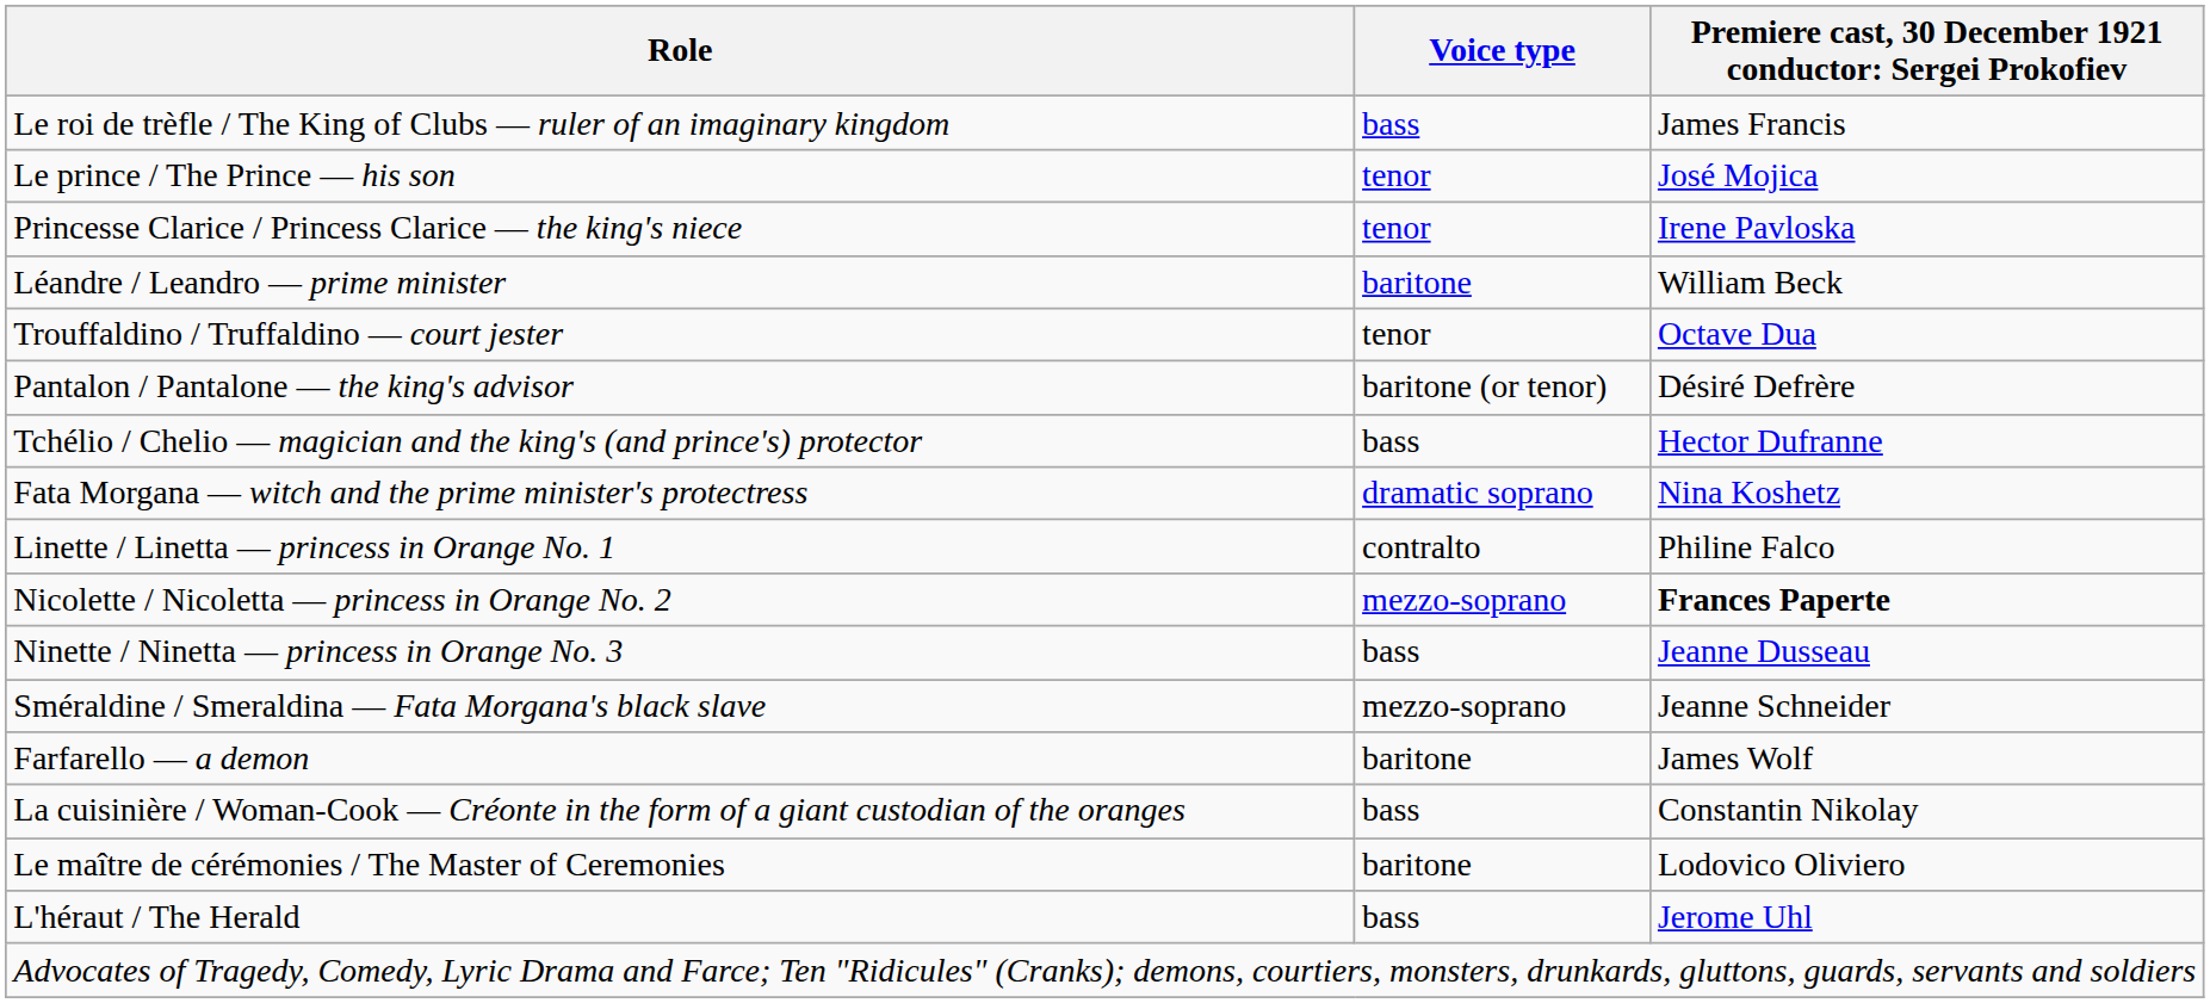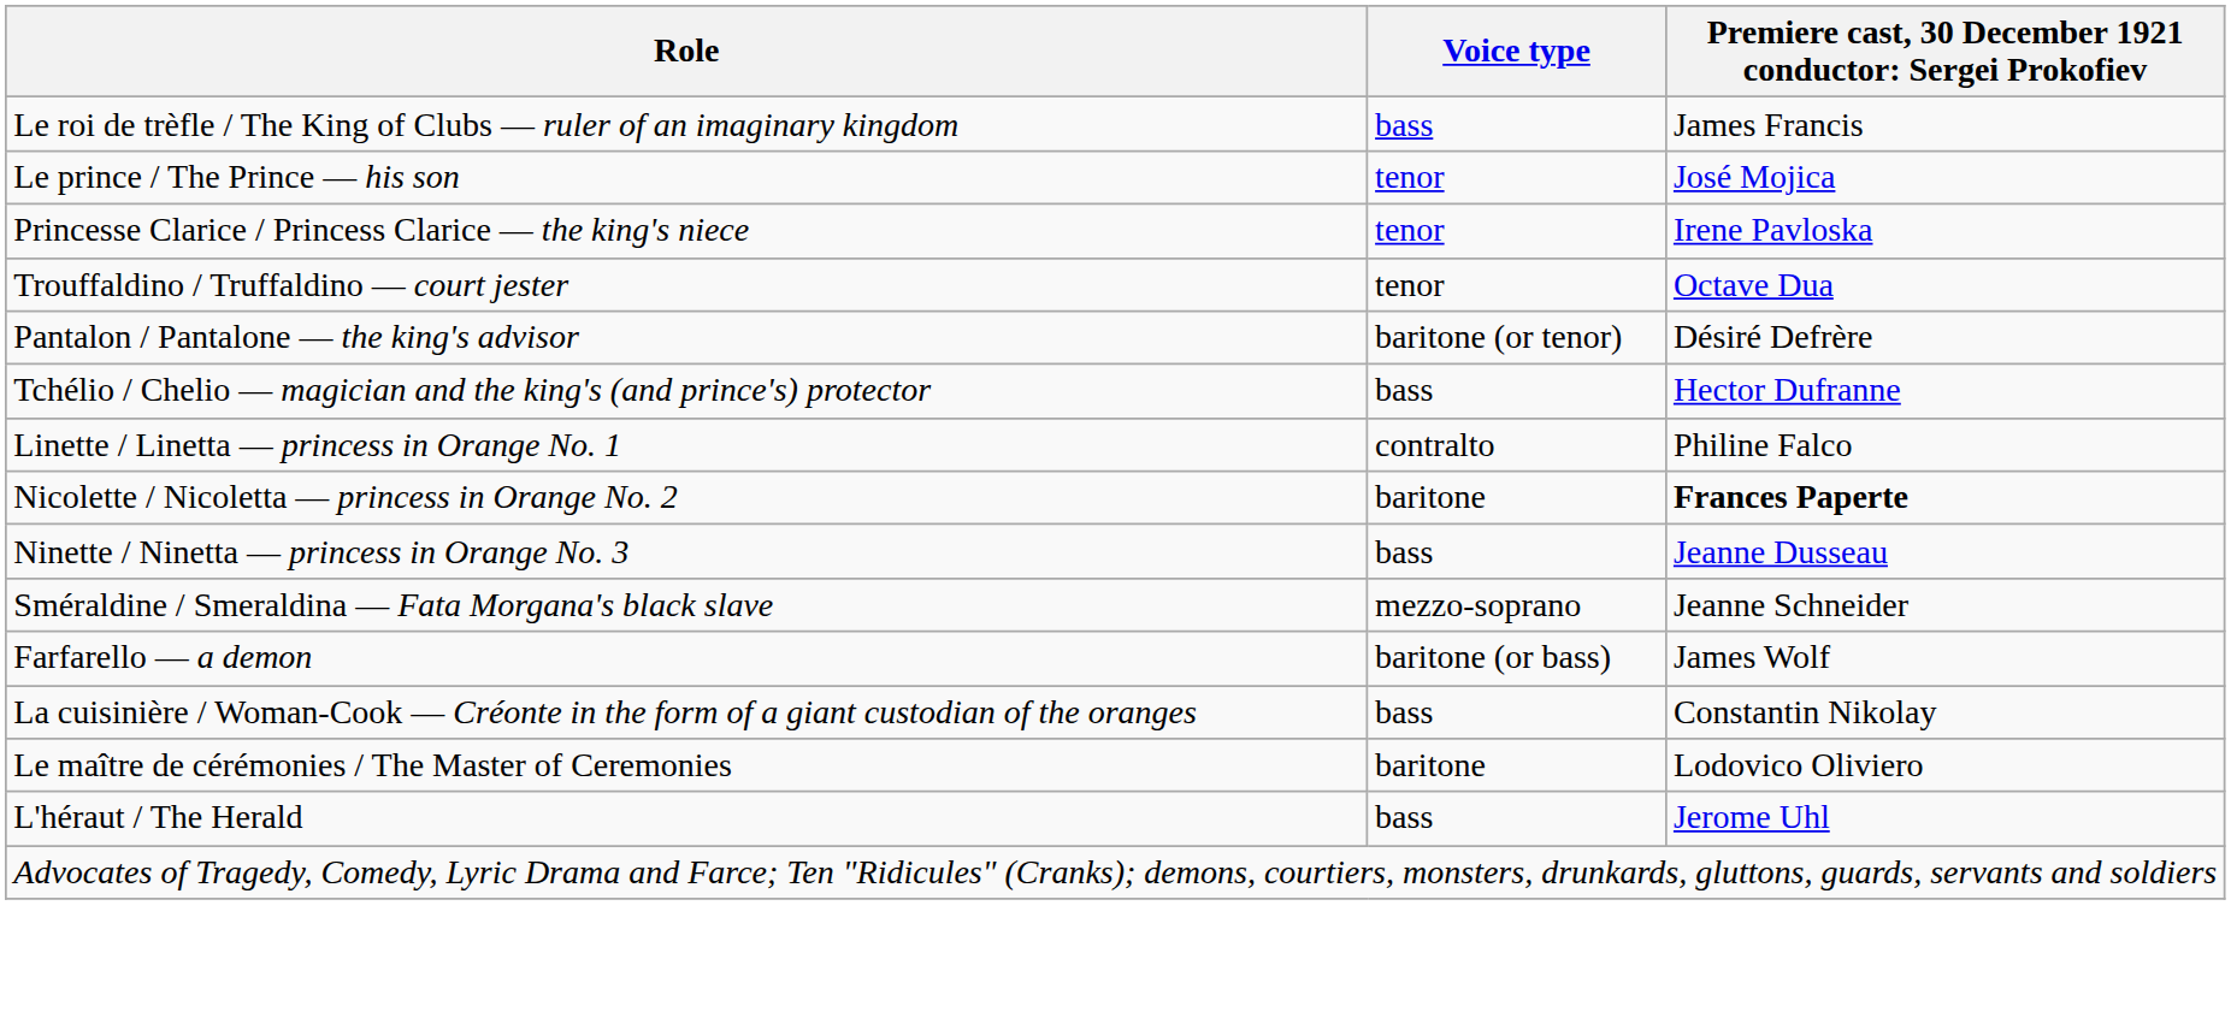 <table class="wikitable">
 <tr>
 <th>Role<br></th>
 <th><a href='#'>Voice type</a></th>
 <th>Premiere cast, 30 December 1921<br>conductor: Sergei Prokofiev</th>
 </tr>
 <tr>
 <td>Le roi de trèfle / The King of Clubs — <em>ruler of an imaginary kingdom</em></td>
 <td><a href='#'>bass</a></td>
 <td>James Francis</td>
 </tr>
 <tr>
 <td>Le prince / The Prince — <em>his son</em></td>
 <td><a href='#'>tenor</a></td>
 <td><a href='#'>José Mojica</a></td>
 </tr>
 <tr>
 <td>Princesse Clarice / Princess Clarice — <em>the king's niece</em></td>
 <td><a href='#'>tenor</a></td>
 <td><a href='#'>Irene Pavloska</a></td>
 </tr>
 <tr>
-<td>Léandre / Leandro — <em>prime minister</em></td>
-<td><a href='#'>baritone</a></td>
-<td>William Beck</td>
-</tr>
-<tr>
 <td>Trouffaldino / Truffaldino — <em>court jester</em></td>
 <td>tenor</td>
 <td><a href='#'>Octave Dua</a></td>
 </tr>
 <tr>
 <td>Pantalon / Pantalone — <em>the king's advisor</em></td>
 <td>baritone (or tenor)</td>
 <td>Désiré Defrère</td>
 </tr>
 <tr>
 <td>Tchélio / Chelio — <em>magician and the king's (and prince's) protector</em></td>
 <td>bass</td>
 <td><a href='#'>Hector Dufranne</a></td>
 </tr>
 <tr>
-<td>Fata Morgana — <em>witch and the prime minister's protectress</em></td>
-<td><a href='#'>dramatic soprano</a></td>
-<td><a href='#'>Nina Koshetz</a></td>
-</tr>
-<tr>
 <td>Linette / Linetta — <em>princess in Orange No. 1</em></td>
 <td>contralto</td>
 <td>Philine Falco</td>
 </tr>
 <tr>
 <td>Nicolette / Nicoletta — <em>princess in Orange No. 2</em></td>
-<td><a href='#'>mezzo-soprano</a></td>
+<td>baritone</td>
 <td><strong>Frances Paperte</strong></td>
 </tr>
 <tr>
 <td>Ninette / Ninetta — <em>princess in Orange No. 3</em></td>
 <td>bass</td>
 <td><a href='#'>Jeanne Dusseau</a></td>
 </tr>
 <tr>
 <td>Sméraldine / Smeraldina — <em>Fata Morgana's black slave</em></td>
 <td>mezzo-soprano</td>
 <td>Jeanne Schneider</td>
 </tr>
 <tr>
 <td>Farfarello — <em>a demon</em></td>
-<td>baritone</td>
+<td>baritone (or bass)</td>
 <td>James Wolf</td>
 </tr>
 <tr>
 <td>La cuisinière / Woman-Cook — <em>Créonte in the form of a giant custodian of the oranges</em></td>
 <td>bass</td>
 <td>Constantin Nikolay</td>
 </tr>
 <tr>
 <td>Le maître de cérémonies / The Master of Ceremonies</td>
 <td>baritone</td>
 <td>Lodovico Oliviero</td>
 </tr>
 <tr>
 <td>L'héraut / The Herald</td>
 <td>bass</td>
 <td><a href='#'>Jerome Uhl</a></td>
 </tr>
 <tr>
 <td colspan="3"><em>Advocates of Tragedy, Comedy, Lyric Drama and Farce; Ten "Ridicules" (Cranks); demons, courtiers, monsters, drunkards, gluttons, guards, servants and soldiers</em></td>
 </tr>
 </table>
